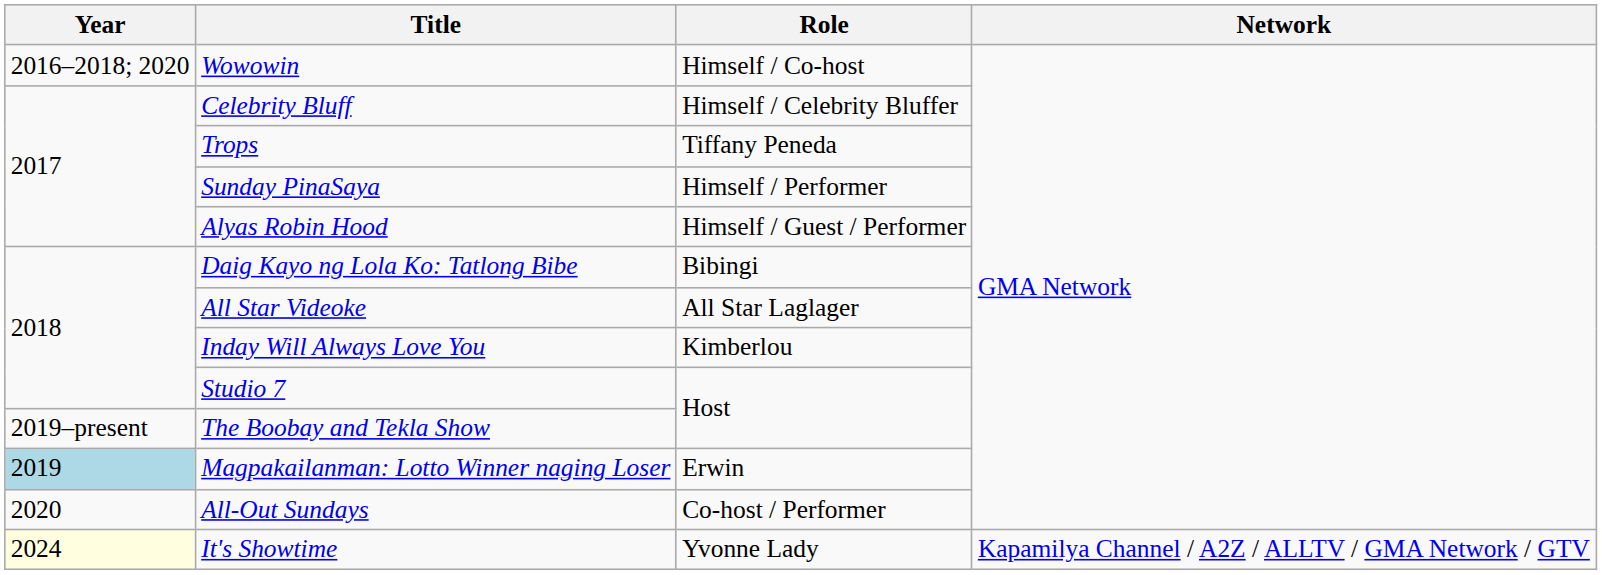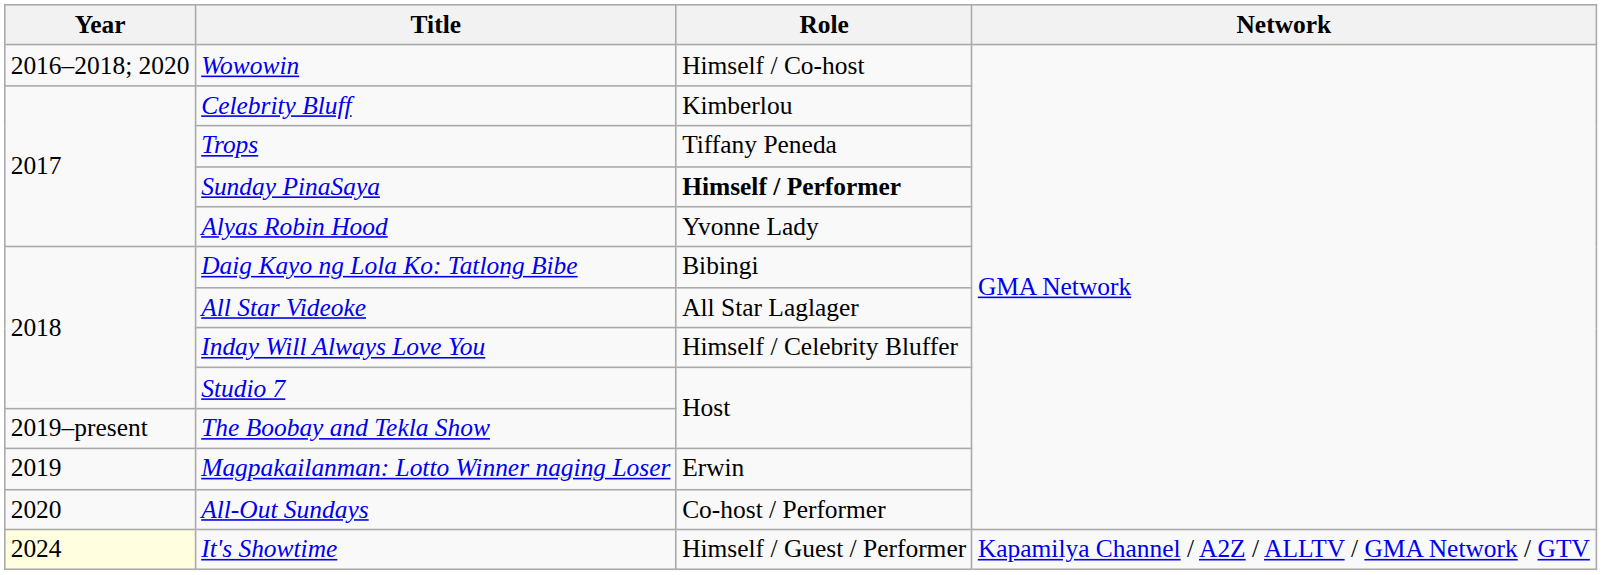 <table class="wikitable sortable">
 <tr>
 <th>Year</th>
 <th>Title</th>
 <th>Role</th>
 <th>Network</th>
 </tr>
 <tr>
 <td>2016–2018; 2020</td>
 <td><em><a href='#'>Wowowin</a></em></td>
 <td>Himself / Co-host</td>
 <td rowspan="12"><a href='#'>GMA Network</a></td>
 </tr>
 <tr>
 <td rowspan="4">2017</td>
 <td><em><a href='#'>Celebrity Bluff</a></em></td>
-<td>Himself / Celebrity Bluffer</td>
+<td>Kimberlou</td>
 </tr>
 <tr>
 <td><em><a href='#'>Trops</a></em></td>
 <td>Tiffany Peneda</td>
 </tr>
 <tr>
 <td><em><a href='#'>Sunday PinaSaya</a></em></td>
-<td>Himself / Performer</td>
+<td><strong>Himself / Performer</strong></td>
 </tr>
 <tr>
 <td><em><a href='#'>Alyas Robin Hood</a></em></td>
-<td>Himself / Guest / Performer</td>
+<td>Yvonne Lady</td>
 </tr>
 <tr>
 <td rowspan="4">2018</td>
 <td><em><a href='#'>Daig Kayo ng Lola Ko: Tatlong Bibe</a></em></td>
 <td>Bibingi</td>
 </tr>
 <tr>
 <td><em><a href='#'>All Star Videoke</a></em></td>
 <td>All Star Laglager</td>
 </tr>
 <tr>
 <td><em><a href='#'>Inday Will Always Love You</a></em></td>
-<td>Kimberlou</td>
+<td>Himself / Celebrity Bluffer</td>
 </tr>
 <tr>
 <td><em><a href='#'>Studio 7</a></em></td>
 <td rowspan="2">Host</td>
 </tr>
 <tr>
 <td>2019–present</td>
 <td><em><a href='#'>The Boobay and Tekla Show</a></em></td>
 </tr>
 <tr>
-<td style="background: lightblue;">2019</td>
+<td>2019</td>
 <td><em><a href='#'>Magpakailanman: Lotto Winner naging Loser</a></em></td>
 <td>Erwin</td>
 </tr>
 <tr>
 <td>2020</td>
 <td><em><a href='#'>All-Out Sundays</a></em></td>
 <td>Co-host / Performer</td>
 </tr>
 <tr>
 <td style="background: lightyellow;">2024</td>
 <td><em><a href='#'>It's Showtime</a></em></td>
-<td>Yvonne Lady</td>
+<td>Himself / Guest / Performer</td>
 <td><a href='#'>Kapamilya Channel</a> / <a href='#'>A2Z</a> / <a href='#'>ALLTV</a> / <a href='#'>GMA Network</a> / <a href='#'>GTV</a></td>
 </tr>
 </table>
